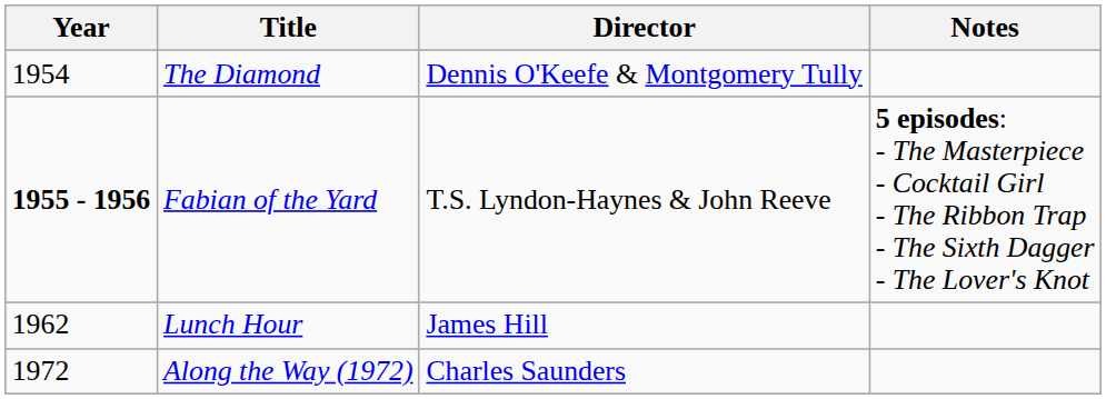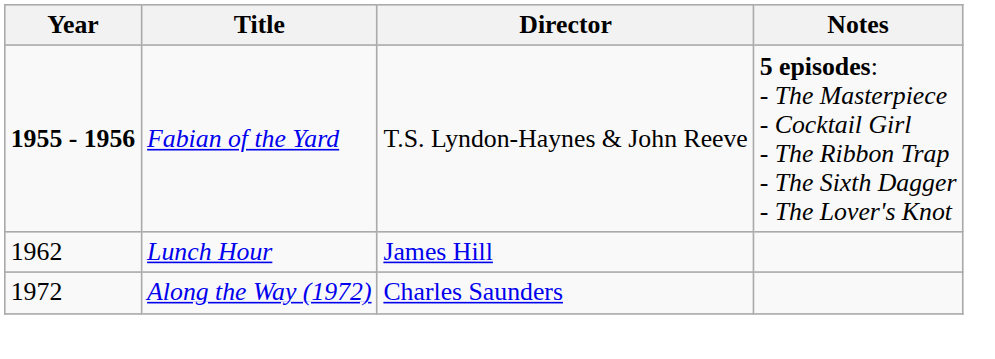 <table class="wikitable sortable">
 <tr>
 <th>Year</th>
 <th>Title</th>
 <th>Director</th>
 <th class="unsortable">Notes</th>
-</tr>
-<tr>
-<td>1954</td>
-<td><em><a href='#'>The Diamond</a></em></td>
-<td><a href='#'>Dennis O'Keefe</a> & <a href='#'>Montgomery Tully</a></td>
-<td></td>
 </tr>
 <tr>
 <td><strong>1955 - 1956</strong></td>
 <td><em><a href='#'>Fabian of the Yard</a></em></td>
 <td>T.S. Lyndon-Haynes & John Reeve</td>
 <td><strong>5 episodes</strong>:<br><em>- The Masterpiece<br>- Cocktail Girl<br>- The Ribbon Trap<br>- The Sixth Dagger<br>- The Lover's Knot</em></td>
 </tr>
 <tr>
 <td>1962</td>
 <td><em><a href='#'>Lunch Hour</a></em></td>
 <td><a href='#'>James Hill</a></td>
 <td></td>
 </tr>
 <tr>
 <td>1972</td>
 <td><em><a href='#'>Along the Way (1972)</a></em></td>
 <td><a href='#'>Charles Saunders</a></td>
 <td></td>
 </tr>
 </table>
